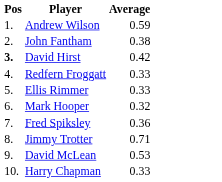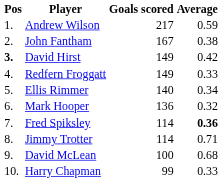 <table>
 <tr>
 <th>Pos</th>
 <th>Player</th>
+<th>Goals scored</th>
 <th>Average</th>
 </tr>
 <tr>
 <td>1.</td>
 <td> <a href='#'>Andrew Wilson</a></td>
+<td align="right">217</td>
 <td align="right">0.59</td>
 </tr>
 <tr>
 <td>2.</td>
 <td> <a href='#'>John Fantham</a></td>
+<td align="right">167</td>
 <td align="right">0.38</td>
 </tr>
 <tr>
 <td><strong>3.</strong></td>
 <td> <a href='#'>David Hirst</a></td>
+<td align="right">149</td>
 <td align="right">0.42</td>
 </tr>
 <tr>
 <td>4.</td>
 <td> <a href='#'>Redfern Froggatt</a></td>
+<td align="right">149</td>
 <td align="right">0.33</td>
 </tr>
 <tr>
 <td>5.</td>
 <td> <a href='#'>Ellis Rimmer</a></td>
-<td align="right">0.33</td>
+<td align="right">140</td>
+<td align="right">0.34</td>
 </tr>
 <tr>
 <td>6.</td>
 <td> <a href='#'>Mark Hooper</a></td>
+<td align="right">136</td>
 <td align="right">0.32</td>
 </tr>
 <tr>
 <td>7.</td>
 <td> <a href='#'>Fred Spiksley</a></td>
-<td align="right">0.36</td>
+<td align="right">114</td>
+<td align="right"><strong>0.36</strong></td>
 </tr>
 <tr>
 <td>8.</td>
 <td> <a href='#'>Jimmy Trotter</a></td>
+<td align="right">114</td>
 <td align="right">0.71</td>
 </tr>
 <tr>
 <td>9.</td>
 <td> <a href='#'>David McLean</a></td>
-<td align="right">0.53</td>
+<td align="right">100</td>
+<td align="right">0.68</td>
 </tr>
 <tr>
 <td>10.</td>
 <td> <a href='#'>Harry Chapman</a></td>
+<td align="right">99</td>
 <td align="right">0.33</td>
 </tr>
 </table>
